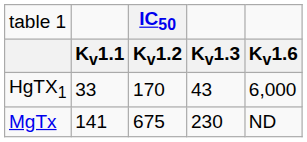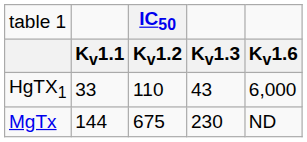 <table class="wikitable" border="1">
 <tr>
 <td>table 1</td>
 <td></td>
 <th><a href='#'>IC<sub>50</sub></a></th>
 <td></td>
 <td></td>
 </tr>
 <tr>
 <th></th>
 <th>K<sub>v</sub>1.1</th>
 <th>K<sub>v</sub>1.2</th>
 <th>K<sub>v</sub>1.3</th>
 <th>K<sub>v</sub>1.6</th>
 </tr>
 <tr>
 <td>HgTX<sub>1</sub></td>
 <td>33</td>
-<td>170</td>
+<td>110</td>
 <td>43</td>
 <td>6,000</td>
 </tr>
 <tr>
 <td><a href='#'>MgTx</a></td>
-<td>141</td>
+<td>144</td>
 <td>675</td>
 <td>230</td>
 <td>ND</td>
 </tr>
 </table>
